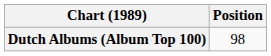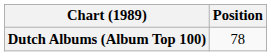 <table class="wikitable plainrowheaders" style="text-align:center">
 <tr>
 <th scope="col">Chart (1989)</th>
 <th scope="col">Position</th>
 </tr>
 <tr>
 <th scope="row">Dutch Albums (Album Top 100)</th>
-<td>98</td>
+<td>78</td>
 </tr>
 </table>
